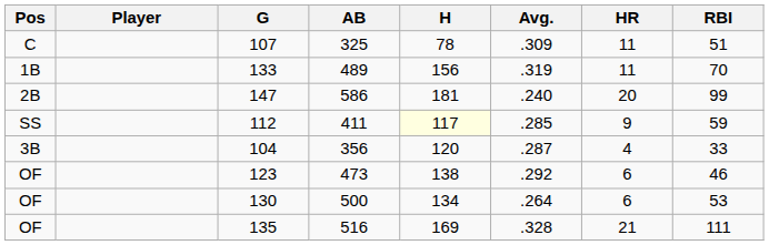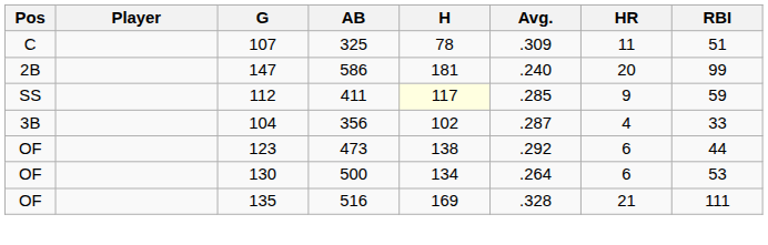 <table class="wikitable sortable">
 <tr>
 <th bgcolor="#DDDDFF" width="5%">Pos</th>
 <th bgcolor="#DDDDFF" width="16%">Player</th>
 <th bgcolor="#DDDDFF" width="9%">G</th>
 <th bgcolor="#DDDDFF" width="9%">AB</th>
 <th bgcolor="#DDDDFF" width="9%">H</th>
 <th bgcolor="#DDDDFF" width="9%">Avg.</th>
 <th bgcolor="#DDDDFF" width="9%">HR</th>
 <th bgcolor="#DDDDFF" width="9%">RBI</th>
 </tr>
 <tr align="center">
 <td>C</td>
 <td></td>
 <td>107</td>
 <td>325</td>
 <td>78</td>
 <td>.309</td>
 <td>11</td>
 <td>51</td>
-</tr>
-<tr align="center">
-<td>1B</td>
-<td></td>
-<td>133</td>
-<td>489</td>
-<td>156</td>
-<td>.319</td>
-<td>11</td>
-<td>70</td>
 </tr>
 <tr align="center">
 <td>2B</td>
 <td></td>
 <td>147</td>
 <td>586</td>
 <td>181</td>
 <td>.240</td>
 <td>20</td>
 <td>99</td>
 </tr>
 <tr align="center">
 <td>SS</td>
 <td></td>
 <td>112</td>
 <td>411</td>
 <td style="background: lightyellow;">117</td>
 <td>.285</td>
 <td>9</td>
 <td>59</td>
 </tr>
 <tr align="center">
 <td>3B</td>
 <td></td>
 <td>104</td>
 <td>356</td>
-<td>120</td>
+<td>102</td>
 <td>.287</td>
 <td>4</td>
 <td>33</td>
 </tr>
 <tr align="center">
 <td>OF</td>
 <td></td>
 <td>123</td>
 <td>473</td>
 <td>138</td>
 <td>.292</td>
 <td>6</td>
-<td>46</td>
+<td>44</td>
 </tr>
 <tr align="center">
 <td>OF</td>
 <td></td>
 <td>130</td>
 <td>500</td>
 <td>134</td>
 <td>.264</td>
 <td>6</td>
 <td>53</td>
 </tr>
 <tr align="center">
 <td>OF</td>
 <td></td>
 <td>135</td>
 <td>516</td>
 <td>169</td>
 <td>.328</td>
 <td>21</td>
 <td>111</td>
 </tr>
 </table>
